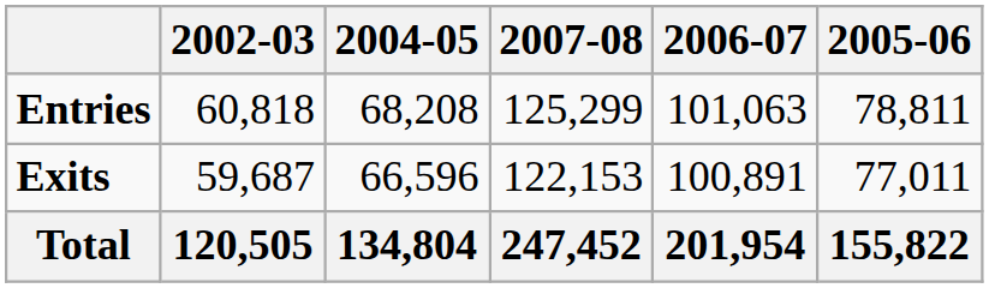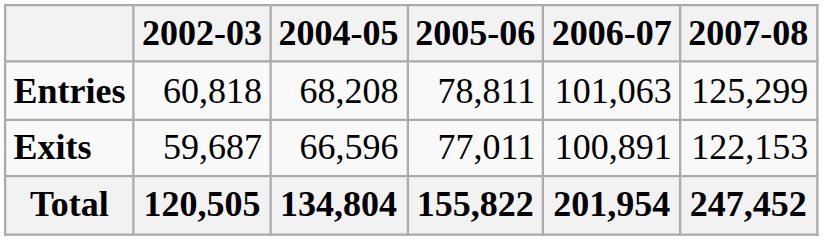 <table class="wikitable">
 <tr>
 <th> </th>
 <th>2002-03</th>
 <th>2004-05</th>
+<th>2005-06</th>
+<th>2006-07</th>
 <th>2007-08</th>
-<th>2006-07</th>
-<th>2005-06</th>
 </tr>
 <tr>
 <td><strong>Entries</strong></td>
 <td align="right">60,818</td>
 <td align="right">68,208</td>
+<td align="right">78,811</td>
+<td align="right">101,063</td>
 <td align="right">125,299</td>
-<td align="right">101,063</td>
-<td align="right">78,811</td>
 </tr>
 <tr>
 <td><strong>Exits</strong></td>
 <td align="right">59,687</td>
 <td align="right">66,596</td>
+<td align="right">77,011</td>
+<td align="right">100,891</td>
 <td align="right">122,153</td>
-<td align="right">100,891</td>
-<td align="right">77,011</td>
 </tr>
 <tr>
 <th align="right">Total</th>
 <th align="right">120,505</th>
 <th align="right">134,804</th>
+<th align="right">155,822</th>
+<th align="right">201,954</th>
 <th align="right">247,452</th>
-<th align="right">201,954</th>
-<th align="right">155,822</th>
 </tr>
 </table>
